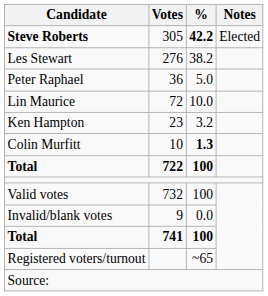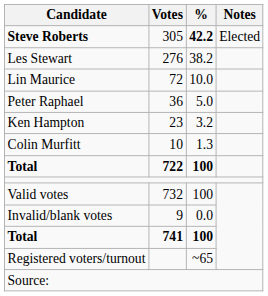 <table class=wikitable style=text-align:right>
 <tr>
 <th>Candidate</th>
 <th>Votes</th>
 <th>%</th>
 <th>Notes</th>
 </tr>
 <tr>
 <td align=left><strong>Steve Roberts</strong></td>
 <td>305</td>
 <td><strong>42.2</strong></td>
 <td>Elected</td>
 </tr>
 <tr>
 <td align=left>Les Stewart</td>
 <td>276</td>
 <td>38.2</td>
 <td></td>
 </tr>
 <tr>
+<td align=left>Lin Maurice</td>
+<td>72</td>
+<td>10.0</td>
+<td></td>
+</tr>
+<tr>
 <td align=left>Peter Raphael</td>
 <td>36</td>
 <td>5.0</td>
-<td></td>
-</tr>
-<tr>
-<td align=left>Lin Maurice</td>
-<td>72</td>
-<td>10.0</td>
 <td></td>
 </tr>
 <tr>
 <td align=left>Ken Hampton</td>
 <td>23</td>
 <td>3.2</td>
 <td></td>
 </tr>
 <tr>
 <td align=left>Colin Murfitt</td>
 <td>10</td>
-<td><strong>1.3</strong></td>
+<td>1.3</td>
 <td></td>
 </tr>
 <tr>
 <td align=left><strong>Total</strong></td>
 <td><strong>722</strong></td>
 <td><strong>100</strong></td>
 <td></td>
 </tr>
 <tr>
 <td colspan=4></td>
 </tr>
 <tr>
 <td align=left>Valid votes</td>
 <td>732</td>
 <td>100</td>
 <td rowspan=4></td>
 </tr>
 <tr>
 <td align=left>Invalid/blank votes</td>
 <td>9</td>
 <td>0.0</td>
 </tr>
 <tr>
 <td align=left><strong>Total</strong></td>
 <td><strong>741</strong></td>
 <td><strong>100</strong></td>
 </tr>
 <tr>
 <td align=left>Registered voters/turnout</td>
 <td></td>
 <td>~65</td>
 </tr>
 <tr>
 <td align=left colspan=4>Source: </td>
 </tr>
 </table>
